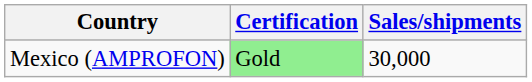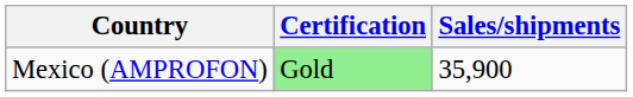 <table class="wikitable">
 <tr>
 <th>Country</th>
 <th><a href='#'>Certification</a></th>
 <th><a href='#'>Sales/shipments</a></th>
 </tr>
 <tr>
 <td>Mexico (<a href='#'>AMPROFON</a>)</td>
 <td style="background: lightgreen;">Gold</td>
-<td>30,000</td>
+<td>35,900</td>
 </tr>
 </table>
